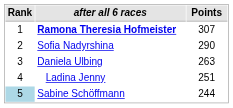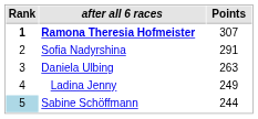 <table cellspacing="1" cellpadding="3" style="border:1px solid #aaa; font-size:86%;">
 <tr style="background:#e4e4e4;">
 <th style="border-bottom:1px solid #aaa; width:10px;">Rank</th>
 <th style="border-bottom:1px solid #aaa; width:200px;"><em>after all 6 races</em></th>
 <th style="border-bottom:1px solid #aaa; width:50px;">Points</th>
 </tr>
 <tr>
-<td align=center>1</td>
+<td align=center><strong>1</strong></td>
 <td><strong> <a href='#'>Ramona Theresia Hofmeister</a></strong></td>
 <td align=center>307</td>
 </tr>
 <tr>
 <td align=center>2</td>
 <td> <a href='#'>Sofia Nadyrshina</a></td>
-<td align=center>290</td>
+<td align=center>291</td>
 </tr>
 <tr>
 <td align=center>3</td>
 <td> <a href='#'>Daniela Ulbing</a></td>
 <td align=center>263</td>
 </tr>
 <tr>
 <td align=center>4</td>
 <td>   <a href='#'>Ladina Jenny</a></td>
-<td align=center>251</td>
+<td align=center>249</td>
 </tr>
 <tr>
 <td align=center style="background: lightblue;">5</td>
 <td> <a href='#'>Sabine Schöffmann</a></td>
 <td align=center>244</td>
 </tr>
 </table>
